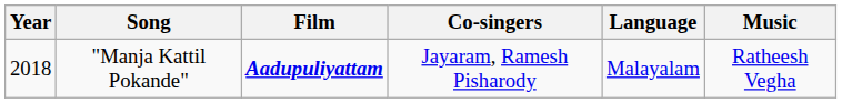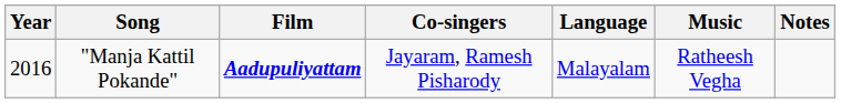 <table class="wikitable sortable" style="font-size:95%; text-align:center;">
 <tr style="background:#ccc; text-align:center;">
 <th>Year</th>
 <th>Song</th>
 <th>Film</th>
 <th>Co-singers</th>
 <th>Language</th>
 <th>Music</th>
+<th>Notes</th>
 </tr>
 <tr>
-<td>2018</td>
+<td>2016</td>
 <td>"Manja Kattil Pokande"</td>
 <td><strong><em><a href='#'>Aadupuliyattam</a></em></strong></td>
 <td><a href='#'>Jayaram</a>, <a href='#'>Ramesh Pisharody</a></td>
 <td><a href='#'>Malayalam</a></td>
 <td><a href='#'>Ratheesh Vegha</a></td>
+<td></td>
 </tr>
 </table>
